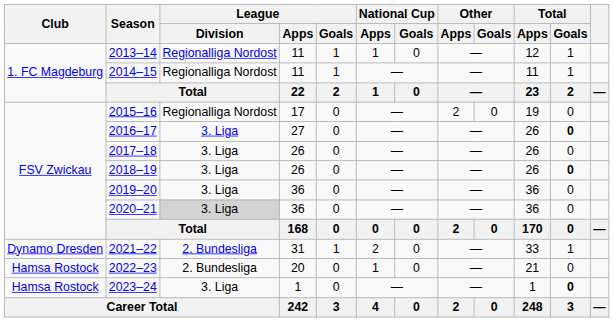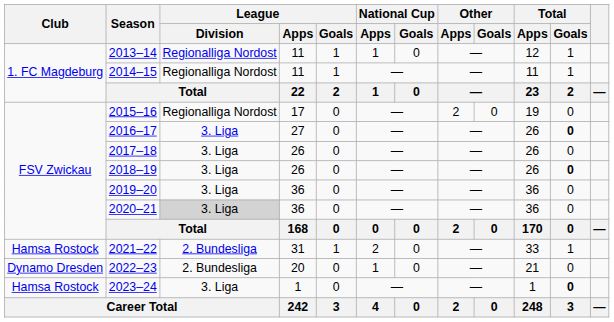 <table class="wikitable" Style="text-align: center">
 <tr>
 <th rowspan="2">Club</th>
 <th rowspan="2">Season</th>
 <th colspan="3">League</th>
 <th colspan="2">National Cup</th>
 <th colspan="2">Other</th>
 <th colspan="2">Total</th>
 <th rowspan="2"></th>
 </tr>
 <tr>
 <th>Division</th>
 <th>Apps</th>
 <th>Goals</th>
 <th>Apps</th>
 <th>Goals</th>
 <th>Apps</th>
 <th>Goals</th>
 <th>Apps</th>
 <th>Goals</th>
 </tr>
 <tr>
 <td rowspan="3"><a href='#'>1. FC Magdeburg</a></td>
 <td><a href='#'>2013–14</a></td>
 <td><a href='#'>Regionalliga Nordost</a></td>
 <td>11</td>
 <td>1</td>
 <td>1</td>
 <td>0</td>
 <td colspan="2">—</td>
 <td>12</td>
 <td>1</td>
 <td></td>
 </tr>
 <tr>
 <td><a href='#'>2014–15</a></td>
 <td>Regionalliga Nordost</td>
 <td>11</td>
 <td>1</td>
 <td colspan="2">—</td>
 <td colspan="2">—</td>
 <td>11</td>
 <td>1</td>
 <td></td>
 </tr>
 <tr>
 <th colspan="2">Total</th>
 <th>22</th>
 <th>2</th>
 <th>1</th>
 <th>0</th>
 <th colspan="2">—</th>
 <th>23</th>
 <th>2</th>
 <th>—</th>
 </tr>
 <tr>
 <td rowspan="7"><a href='#'>FSV Zwickau</a></td>
 <td><a href='#'>2015–16</a></td>
 <td>Regionalliga Nordost</td>
 <td>17</td>
 <td>0</td>
 <td colspan="2">—</td>
 <td>2</td>
 <td>0</td>
 <td>19</td>
 <td>0</td>
 <td></td>
 </tr>
 <tr>
 <td><a href='#'>2016–17</a></td>
 <td><a href='#'>3. Liga</a></td>
 <td>27</td>
 <td>0</td>
 <td colspan="2">—</td>
 <td colspan="2">—</td>
 <td>26</td>
 <td><strong>0</strong></td>
 <td></td>
 </tr>
 <tr>
 <td><a href='#'>2017–18</a></td>
 <td>3. Liga</td>
 <td>26</td>
 <td>0</td>
 <td colspan="2">—</td>
 <td colspan="2">—</td>
 <td>26</td>
 <td>0</td>
 <td></td>
 </tr>
 <tr>
 <td><a href='#'>2018–19</a></td>
 <td>3. Liga</td>
 <td>26</td>
 <td>0</td>
 <td colspan="2">—</td>
 <td colspan="2">—</td>
 <td>26</td>
 <td><strong>0</strong></td>
 <td></td>
 </tr>
 <tr>
 <td><a href='#'>2019–20</a></td>
 <td>3. Liga</td>
 <td>36</td>
 <td>0</td>
 <td colspan="2">—</td>
 <td colspan="2">—</td>
 <td>36</td>
 <td>0</td>
 <td></td>
 </tr>
 <tr>
 <td><a href='#'>2020–21</a></td>
 <td style="background: lightgrey;">3. Liga</td>
 <td>36</td>
 <td>0</td>
 <td colspan="2">—</td>
 <td colspan="2">—</td>
 <td>36</td>
 <td>0</td>
 <td></td>
 </tr>
 <tr>
 <th colspan="2">Total</th>
 <th>168</th>
 <th>0</th>
 <th>0</th>
 <th>0</th>
 <th>2</th>
 <th>0</th>
 <th>170</th>
 <th>0</th>
 <th>—</th>
 </tr>
 <tr>
-<td><a href='#'>Dynamo Dresden</a></td>
+<td><a href='#'>Hamsa Rostock</a></td>
 <td><a href='#'>2021–22</a></td>
 <td><a href='#'>2. Bundesliga</a></td>
 <td>31</td>
 <td>1</td>
 <td>2</td>
 <td>0</td>
 <td colspan="2">—</td>
 <td>33</td>
 <td>1</td>
 <td></td>
 </tr>
 <tr>
-<td><a href='#'>Hamsa Rostock</a></td>
+<td><a href='#'>Dynamo Dresden</a></td>
 <td><a href='#'>2022–23</a></td>
 <td>2. Bundesliga</td>
 <td>20</td>
 <td>0</td>
 <td>1</td>
 <td>0</td>
 <td colspan="2">—</td>
 <td>21</td>
 <td>0</td>
 <td></td>
 </tr>
 <tr>
 <td><a href='#'>Hamsa Rostock</a></td>
 <td><a href='#'>2023–24</a></td>
 <td>3. Liga</td>
 <td>1</td>
 <td>0</td>
 <td colspan="2">—</td>
 <td colspan="2">—</td>
 <td>1</td>
 <td><strong>0</strong></td>
 <td></td>
 </tr>
 <tr>
 <th colspan="3">Career Total</th>
 <th>242</th>
 <th>3</th>
 <th>4</th>
 <th>0</th>
 <th>2</th>
 <th>0</th>
 <th>248</th>
 <th>3</th>
 <th>—</th>
 </tr>
 </table>
